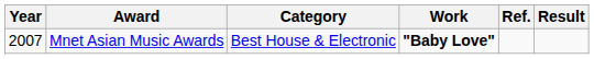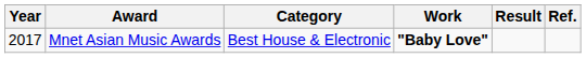 <table class="wikitable plainrowheaders" style="text-align:center;">
 <tr>
 <th>Year</th>
 <th>Award</th>
 <th>Category</th>
 <th>Work</th>
+<th>Result</th>
 <th>Ref.</th>
-<th>Result</th>
 </tr>
 <tr>
-<td>2007</td>
+<td>2017</td>
 <td><a href='#'>Mnet Asian Music Awards</a></td>
 <td><a href='#'>Best House & Electronic</a></td>
 <td><strong>"Baby Love"</strong></td>
 <td></td>
 <td></td>
 </tr>
 </table>
